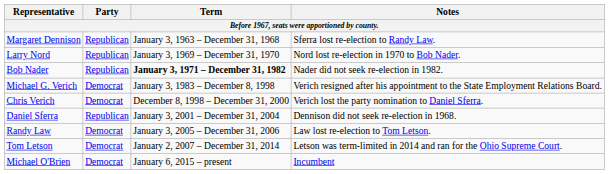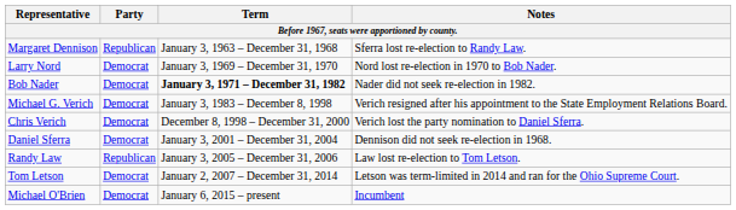 <table class=wikitable>
 <tr valign=bottom>
 <th>Representative</th>
 <th>Party</th>
 <th>Term</th>
 <th>Notes</th>
 </tr>
 <tr>
 <th colspan=5 style="font-size: 80%;"><em>Before 1967, seats were apportioned by county.</em></th>
 </tr>
 <tr>
 <td><a href='#'>Margaret Dennison</a></td>
 <td><a href='#'>Republican</a></td>
 <td>January 3, 1963 – December 31, 1968</td>
 <td>Sferra lost re-election to <a href='#'>Randy Law</a>.</td>
 </tr>
 <tr>
 <td><a href='#'>Larry Nord</a></td>
-<td><a href='#'>Republican</a></td>
+<td><a href='#'>Democrat</a></td>
 <td>January 3, 1969 – December 31, 1970</td>
 <td>Nord lost re-election in 1970 to <a href='#'>Bob Nader</a>.</td>
 </tr>
 <tr>
 <td><a href='#'>Bob Nader</a></td>
-<td><a href='#'>Republican</a></td>
+<td><a href='#'>Democrat</a></td>
 <td><strong>January 3, 1971 – December 31, 1982</strong></td>
 <td>Nader did not seek re-election in 1982.</td>
 </tr>
 <tr>
 <td><a href='#'>Michael G. Verich</a></td>
 <td><a href='#'>Democrat</a></td>
 <td>January 3, 1983 – December 8, 1998</td>
 <td>Verich resigned after his appointment to the State Employment Relations Board.</td>
 </tr>
 <tr>
 <td><a href='#'>Chris Verich</a></td>
 <td><a href='#'>Democrat</a></td>
 <td>December 8, 1998 – December 31, 2000</td>
 <td>Verich lost the party nomination to <a href='#'>Daniel Sferra</a>.</td>
 </tr>
 <tr>
 <td><a href='#'>Daniel Sferra</a></td>
-<td><a href='#'>Republican</a></td>
+<td><a href='#'>Democrat</a></td>
 <td>January 3, 2001 – December 31, 2004</td>
 <td>Dennison did not seek re-election in 1968.</td>
 </tr>
 <tr>
 <td><a href='#'>Randy Law</a></td>
-<td><a href='#'>Democrat</a></td>
+<td><a href='#'>Republican</a></td>
 <td>January 3, 2005 – December 31, 2006</td>
 <td>Law lost re-election to <a href='#'>Tom Letson</a>.</td>
 </tr>
 <tr>
 <td><a href='#'>Tom Letson</a></td>
 <td><a href='#'>Democrat</a></td>
 <td>January 2, 2007 – December 31, 2014</td>
 <td>Letson was term-limited in 2014 and ran for the <a href='#'>Ohio Supreme Court</a>.</td>
 </tr>
 <tr>
 <td><a href='#'>Michael O'Brien</a></td>
 <td><a href='#'>Democrat</a></td>
 <td>January 6, 2015 – present</td>
 <td><a href='#'>Incumbent</a></td>
 </tr>
 </table>
